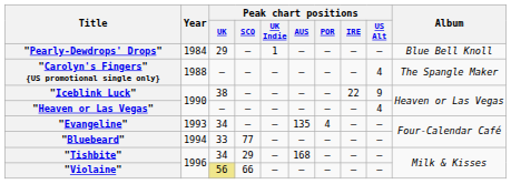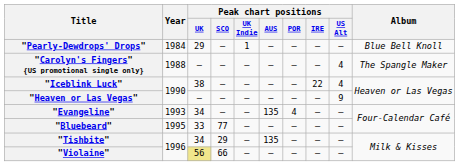 <table class="wikitable plainrowheaders" style="text-align:center;">
 <tr>
 <th scope="col" rowspan="2" style="width:18em;">Title</th>
 <th scope="col" rowspan="2">Year</th>
 <th scope="col" colspan="7">Peak chart positions</th>
 <th scope="col" rowspan="2">Album</th>
 </tr>
 <tr style="font-size:smaller;">
 <th width="30"><a href='#'>UK</a><br></th>
 <th width="30"><a href='#'>SCO</a><br></th>
 <th width="30"><a href='#'>UK Indie</a><br></th>
 <th width="30"><a href='#'>AUS</a><br></th>
 <th width="30"><a href='#'>POR</a><br></th>
 <th width="30"><a href='#'>IRE</a><br></th>
 <th width="30"><a href='#'>US Alt</a><br></th>
 </tr>
 <tr>
 <th scope="row">"<a href='#'>Pearly-Dewdrops' Drops</a>"</th>
 <td>1984</td>
 <td>29</td>
 <td>—</td>
 <td>1</td>
 <td>—</td>
 <td>—</td>
 <td>—</td>
 <td>—</td>
 <td><em>Blue Bell Knoll</em></td>
 </tr>
 <tr>
 <th scope="row">"<a href='#'>Carolyn's Fingers</a>" <br><small>{US promotional single only}</small></th>
 <td>1988</td>
 <td>—</td>
 <td>—</td>
 <td>—</td>
 <td>—</td>
 <td>—</td>
 <td>—</td>
 <td>4</td>
 <td><em>The Spangle Maker</em></td>
 </tr>
 <tr>
 <th scope="row">"<a href='#'>Iceblink Luck</a>"</th>
 <td rowspan="2">1990</td>
 <td>38</td>
 <td>—</td>
 <td>—</td>
 <td>—</td>
 <td>—</td>
 <td>22</td>
-<td>9</td>
+<td>4</td>
 <td rowspan="2"><em>Heaven or Las Vegas</em></td>
 </tr>
 <tr>
 <th scope="row">"<a href='#'>Heaven or Las Vegas</a>"</th>
 <td>—</td>
 <td>—</td>
 <td>—</td>
 <td>—</td>
 <td>—</td>
 <td>—</td>
-<td>4</td>
+<td>9</td>
 </tr>
 <tr>
 <th scope="row">"<a href='#'>Evangeline</a>"</th>
 <td>1993</td>
 <td>34</td>
 <td>—</td>
 <td>—</td>
 <td>135</td>
 <td>4</td>
 <td>—</td>
 <td>—</td>
 <td rowspan="2"><em>Four-Calendar Café</em></td>
 </tr>
 <tr>
 <th scope="row">"<a href='#'>Bluebeard</a>"</th>
-<td>1994</td>
+<td>1995</td>
 <td>33</td>
 <td>77</td>
 <td>—</td>
 <td>—</td>
 <td>—</td>
 <td>—</td>
 <td>—</td>
 </tr>
 <tr>
 <th scope="row">"<a href='#'>Tishbite</a>"</th>
 <td rowspan="2">1996</td>
 <td>34</td>
 <td>29</td>
 <td>—</td>
-<td>168</td>
+<td>135</td>
 <td>—</td>
 <td>—</td>
 <td>—</td>
 <td rowspan="2"><em>Milk & Kisses</em></td>
 </tr>
 <tr>
 <th scope="row">"<a href='#'>Violaine</a>"</th>
 <td style="background: khaki;">56</td>
 <td>66</td>
 <td>—</td>
 <td>—</td>
 <td>—</td>
 <td>—</td>
 <td>—</td>
 </tr>
 </table>
